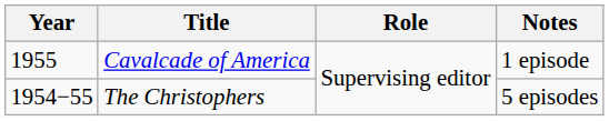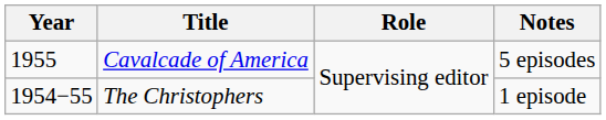 <table class="wikitable">
 <tr>
 <th>Year</th>
 <th>Title</th>
 <th>Role</th>
 <th>Notes</th>
 </tr>
 <tr>
 <td>1955</td>
 <td><em><a href='#'>Cavalcade of America</a></em></td>
 <td rowspan=2>Supervising editor</td>
-<td>1 episode</td>
+<td>5 episodes</td>
 </tr>
 <tr>
 <td>1954−55</td>
 <td><em>The Christophers</em></td>
-<td>5 episodes</td>
+<td>1 episode</td>
 </tr>
 </table>
